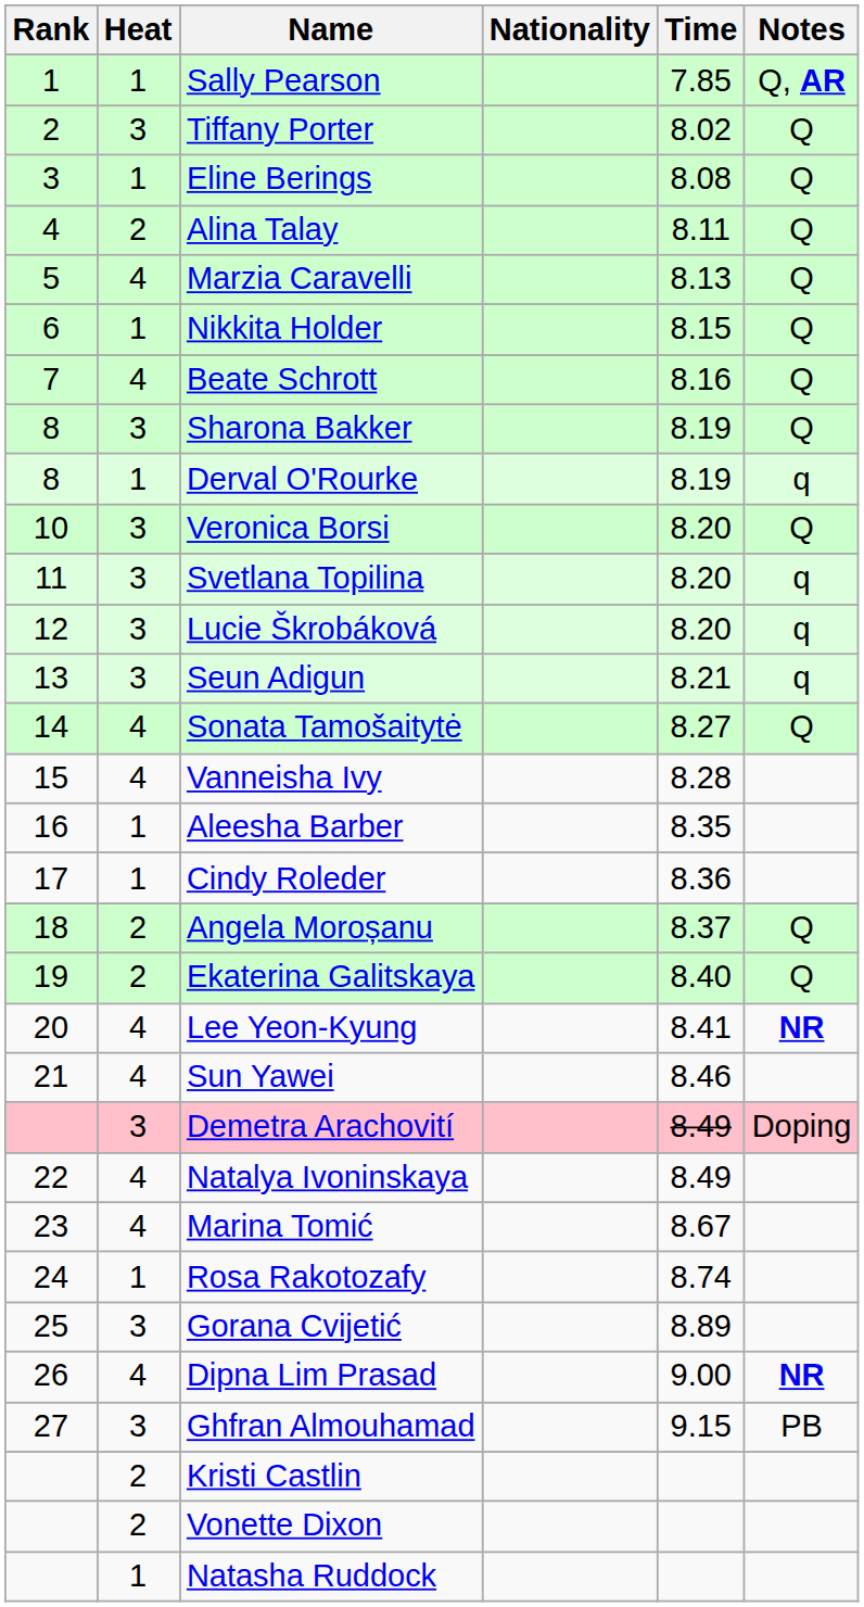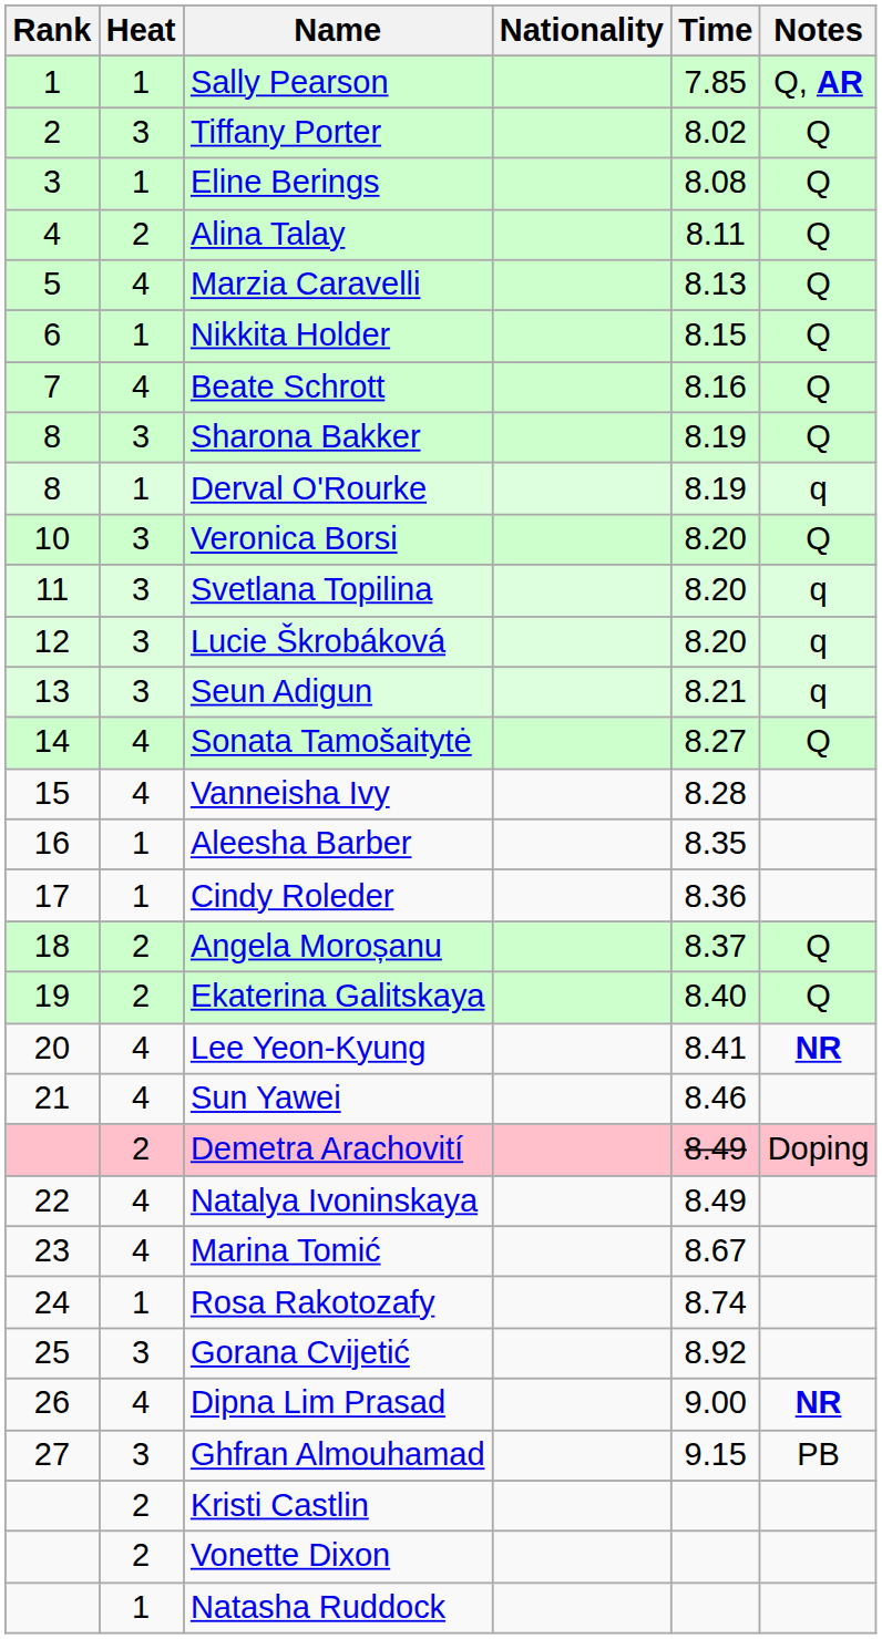 <table class="wikitable sortable" style="text-align:center">
 <tr>
 <th>Rank</th>
 <th>Heat</th>
 <th>Name</th>
 <th>Nationality</th>
 <th>Time</th>
 <th>Notes</th>
 </tr>
 <tr bgcolor=ccffcc>
 <td>1</td>
 <td>1</td>
 <td align=left><a href='#'>Sally Pearson</a></td>
 <td align=left></td>
 <td>7.85</td>
 <td>Q, <strong><a href='#'>AR</a></strong></td>
 </tr>
 <tr bgcolor=ccffcc>
 <td>2</td>
 <td>3</td>
 <td align=left><a href='#'>Tiffany Porter</a></td>
 <td align=left></td>
 <td>8.02</td>
 <td>Q</td>
 </tr>
 <tr bgcolor=ccffcc>
 <td>3</td>
 <td>1</td>
 <td align=left><a href='#'>Eline Berings</a></td>
 <td align=left></td>
 <td>8.08</td>
 <td>Q</td>
 </tr>
 <tr bgcolor=ccffcc>
 <td>4</td>
 <td>2</td>
 <td align=left><a href='#'>Alina Talay</a></td>
 <td align=left></td>
 <td>8.11</td>
 <td>Q</td>
 </tr>
 <tr bgcolor=ccffcc>
 <td>5</td>
 <td>4</td>
 <td align=left><a href='#'>Marzia Caravelli</a></td>
 <td align=left></td>
 <td>8.13</td>
 <td>Q</td>
 </tr>
 <tr bgcolor=ccffcc>
 <td>6</td>
 <td>1</td>
 <td align=left><a href='#'>Nikkita Holder</a></td>
 <td align=left></td>
 <td>8.15</td>
 <td>Q</td>
 </tr>
 <tr bgcolor=ccffcc>
 <td>7</td>
 <td>4</td>
 <td align=left><a href='#'>Beate Schrott</a></td>
 <td align=left></td>
 <td>8.16</td>
 <td>Q</td>
 </tr>
 <tr bgcolor=ccffcc>
 <td>8</td>
 <td>3</td>
 <td align=left><a href='#'>Sharona Bakker</a></td>
 <td align=left></td>
 <td>8.19</td>
 <td>Q</td>
 </tr>
 <tr bgcolor=ddffdd>
 <td>8</td>
 <td>1</td>
 <td align=left><a href='#'>Derval O'Rourke</a></td>
 <td align=left></td>
 <td>8.19</td>
 <td>q</td>
 </tr>
 <tr bgcolor=ccffcc>
 <td>10</td>
 <td>3</td>
 <td align=left><a href='#'>Veronica Borsi</a></td>
 <td align=left></td>
 <td>8.20</td>
 <td>Q</td>
 </tr>
 <tr bgcolor=ddffdd>
 <td>11</td>
 <td>3</td>
 <td align=left><a href='#'>Svetlana Topilina</a></td>
 <td align=left></td>
 <td>8.20</td>
 <td>q</td>
 </tr>
 <tr bgcolor=ddffdd>
 <td>12</td>
 <td>3</td>
 <td align=left><a href='#'>Lucie Škrobáková</a></td>
 <td align=left></td>
 <td>8.20</td>
 <td>q</td>
 </tr>
 <tr bgcolor=ddffdd>
 <td>13</td>
 <td>3</td>
 <td align=left><a href='#'>Seun Adigun</a></td>
 <td align=left></td>
 <td>8.21</td>
 <td>q</td>
 </tr>
 <tr bgcolor=ccffcc>
 <td>14</td>
 <td>4</td>
 <td align=left><a href='#'>Sonata Tamošaitytė</a></td>
 <td align=left></td>
 <td>8.27</td>
 <td>Q</td>
 </tr>
 <tr>
 <td>15</td>
 <td>4</td>
 <td align=left><a href='#'>Vanneisha Ivy</a></td>
 <td align=left></td>
 <td>8.28</td>
 <td></td>
 </tr>
 <tr>
 <td>16</td>
 <td>1</td>
 <td align=left><a href='#'>Aleesha Barber</a></td>
 <td align=left></td>
 <td>8.35</td>
 <td></td>
 </tr>
 <tr>
 <td>17</td>
 <td>1</td>
 <td align=left><a href='#'>Cindy Roleder</a></td>
 <td align=left></td>
 <td>8.36</td>
 <td></td>
 </tr>
 <tr bgcolor=ccffcc>
 <td>18</td>
 <td>2</td>
 <td align=left><a href='#'>Angela Moroșanu</a></td>
 <td align=left></td>
 <td>8.37</td>
 <td>Q</td>
 </tr>
 <tr bgcolor=ccffcc>
 <td>19</td>
 <td>2</td>
 <td align=left><a href='#'>Ekaterina Galitskaya</a></td>
 <td align=left></td>
 <td>8.40</td>
 <td>Q</td>
 </tr>
 <tr>
 <td>20</td>
 <td>4</td>
 <td align=left><a href='#'>Lee Yeon-Kyung</a></td>
 <td align=left></td>
 <td>8.41</td>
 <td><strong><a href='#'>NR</a></strong></td>
 </tr>
 <tr>
 <td>21</td>
 <td>4</td>
 <td align=left><a href='#'>Sun Yawei</a></td>
 <td align=left></td>
 <td>8.46</td>
 <td></td>
 </tr>
 <tr bgcolor=pink>
 <td></td>
-<td>3</td>
+<td>2</td>
 <td align=left><a href='#'>Demetra Arachovití</a></td>
 <td align=left></td>
 <td><s>8.49 </s></td>
 <td>Doping</td>
 </tr>
 <tr>
 <td>22</td>
 <td>4</td>
 <td align=left><a href='#'>Natalya Ivoninskaya</a></td>
 <td align=left></td>
 <td>8.49</td>
 <td></td>
 </tr>
 <tr>
 <td>23</td>
 <td>4</td>
 <td align=left><a href='#'>Marina Tomić</a></td>
 <td align=left></td>
 <td>8.67</td>
 <td></td>
 </tr>
 <tr>
 <td>24</td>
 <td>1</td>
 <td align=left><a href='#'>Rosa Rakotozafy</a></td>
 <td align=left></td>
 <td>8.74</td>
 <td></td>
 </tr>
 <tr>
 <td>25</td>
 <td>3</td>
 <td align=left><a href='#'>Gorana Cvijetić</a></td>
 <td align=left></td>
-<td>8.89</td>
+<td>8.92</td>
 <td></td>
 </tr>
 <tr>
 <td>26</td>
 <td>4</td>
 <td align=left><a href='#'>Dipna Lim Prasad</a></td>
 <td align=left></td>
 <td>9.00</td>
 <td><strong><a href='#'>NR</a></strong></td>
 </tr>
 <tr>
 <td>27</td>
 <td>3</td>
 <td align=left><a href='#'>Ghfran Almouhamad</a></td>
 <td align=left></td>
 <td>9.15</td>
 <td>PB</td>
 </tr>
 <tr>
 <td></td>
 <td>2</td>
 <td align=left><a href='#'>Kristi Castlin</a></td>
 <td align=left></td>
 <td></td>
 <td></td>
 </tr>
 <tr>
 <td></td>
 <td>2</td>
 <td align=left><a href='#'>Vonette Dixon</a></td>
 <td align=left></td>
 <td></td>
 <td></td>
 </tr>
 <tr>
 <td></td>
 <td>1</td>
 <td align=left><a href='#'>Natasha Ruddock</a></td>
 <td align=left></td>
 <td></td>
 <td></td>
 </tr>
 </table>
